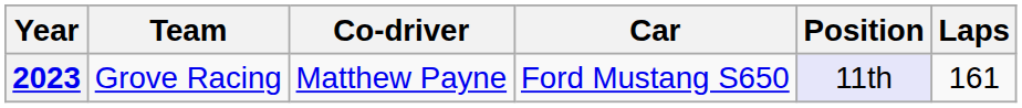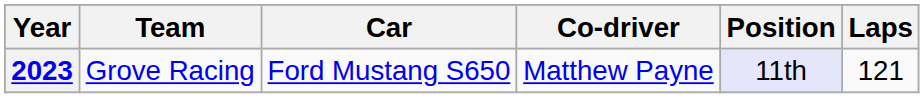 <table class="wikitable" style="font-size: 95%;">
 <tr>
 <th>Year</th>
 <th>Team</th>
+<th>Car</th>
 <th>Co-driver</th>
-<th>Car</th>
 <th>Position</th>
 <th>Laps</th>
 </tr>
 <tr>
 <th><a href='#'>2023</a></th>
 <td><a href='#'>Grove Racing</a></td>
+<td><a href='#'>Ford Mustang S650</a></td>
 <td> <a href='#'>Matthew Payne</a></td>
-<td><a href='#'>Ford Mustang S650</a></td>
 <td align="center" style="background: lavender;">11th</td>
-<td align="center">161</td>
+<td align="center">121</td>
 </tr>
 </table>
